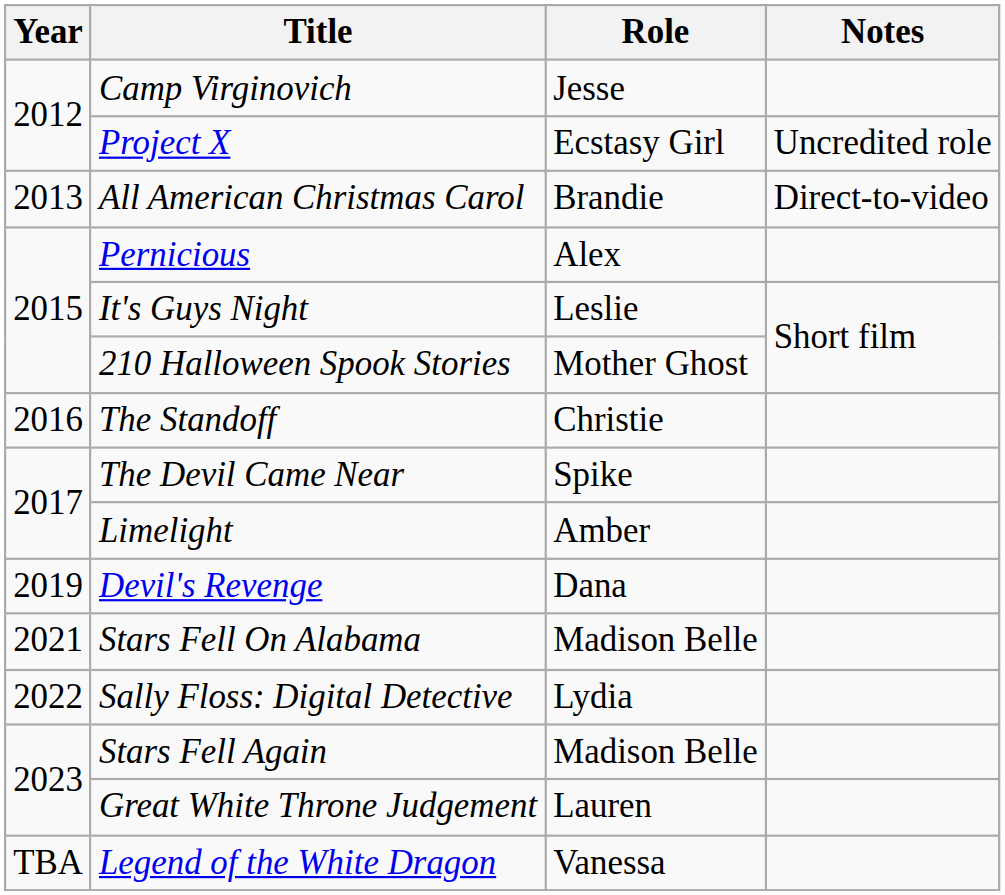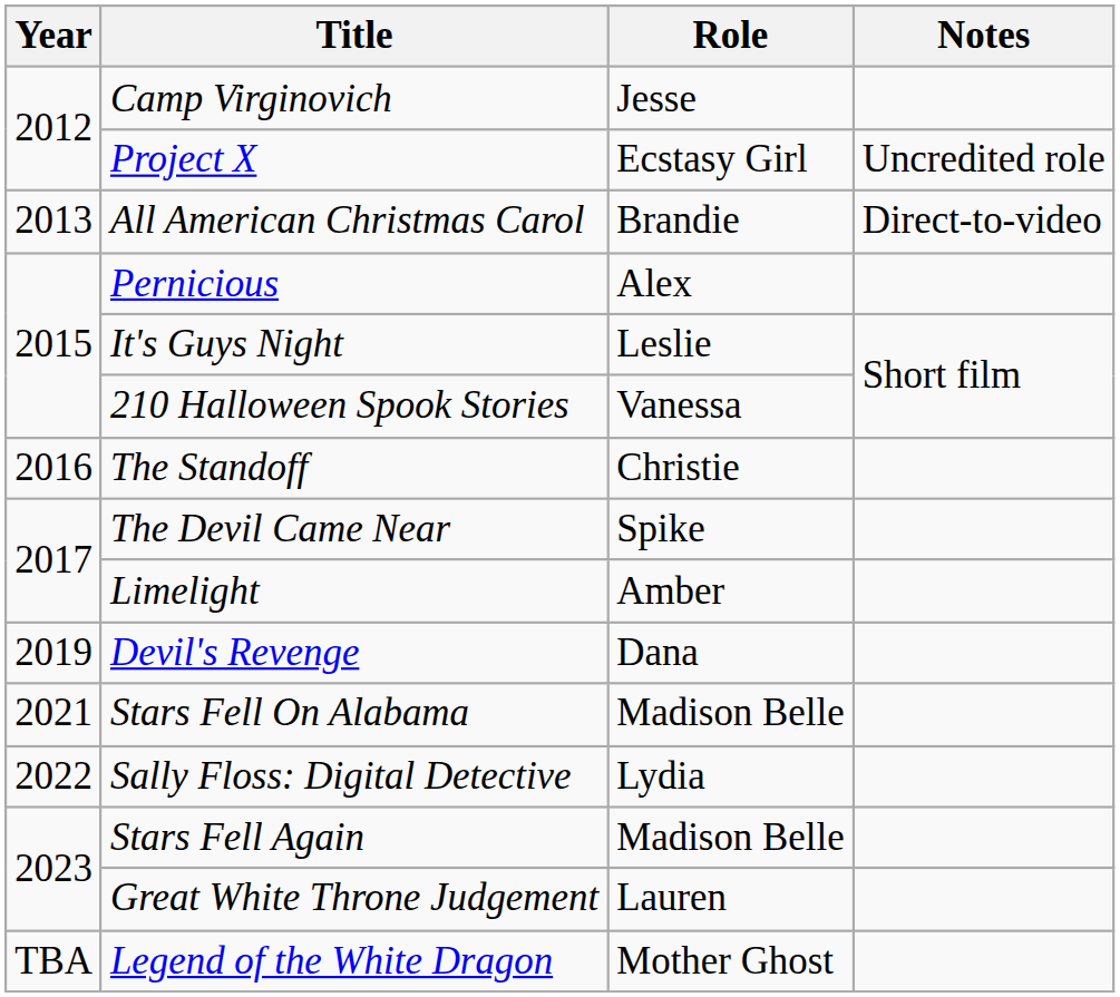 <table class="wikitable sortable">
 <tr>
 <th>Year</th>
 <th>Title</th>
 <th>Role</th>
 <th class="unsortable">Notes</th>
 </tr>
 <tr>
 <td rowspan="2">2012</td>
 <td><em>Camp Virginovich</em></td>
 <td>Jesse</td>
 <td></td>
 </tr>
 <tr>
 <td><em><a href='#'>Project X</a></em></td>
 <td>Ecstasy Girl</td>
 <td>Uncredited role</td>
 </tr>
 <tr>
 <td>2013</td>
 <td><em>All American Christmas Carol</em></td>
 <td>Brandie</td>
 <td>Direct-to-video</td>
 </tr>
 <tr>
 <td rowspan="3">2015</td>
 <td><em><a href='#'>Pernicious</a></em></td>
 <td>Alex</td>
 <td></td>
 </tr>
 <tr>
 <td><em>It's Guys Night</em></td>
 <td>Leslie</td>
 <td rowspan="2">Short film</td>
 </tr>
 <tr>
 <td><em>210 Halloween Spook Stories</em></td>
-<td>Mother Ghost</td>
+<td>Vanessa</td>
 </tr>
 <tr>
 <td>2016</td>
 <td><em>The Standoff</em></td>
 <td>Christie</td>
 <td></td>
 </tr>
 <tr>
 <td rowspan="2">2017</td>
 <td><em>The Devil Came Near</em></td>
 <td>Spike</td>
 <td></td>
 </tr>
 <tr>
 <td><em>Limelight</em></td>
 <td>Amber</td>
 <td></td>
 </tr>
 <tr>
 <td>2019</td>
 <td><em><a href='#'>Devil's Revenge</a></em></td>
 <td>Dana</td>
 <td></td>
 </tr>
 <tr>
 <td>2021</td>
 <td><em>Stars Fell On Alabama</em></td>
 <td>Madison Belle</td>
 <td></td>
 </tr>
 <tr>
 <td>2022</td>
 <td><em>Sally Floss: Digital Detective</em></td>
 <td>Lydia</td>
 <td></td>
 </tr>
 <tr>
 <td rowspan="2">2023</td>
 <td><em>Stars Fell Again</em></td>
 <td>Madison Belle</td>
 <td></td>
 </tr>
 <tr>
 <td><em>Great White Throne Judgement</em></td>
 <td>Lauren</td>
 <td></td>
 </tr>
 <tr>
 <td>TBA</td>
 <td><em><a href='#'>Legend of the White Dragon</a></em></td>
-<td>Vanessa</td>
+<td>Mother Ghost</td>
 <td></td>
 </tr>
 </table>
